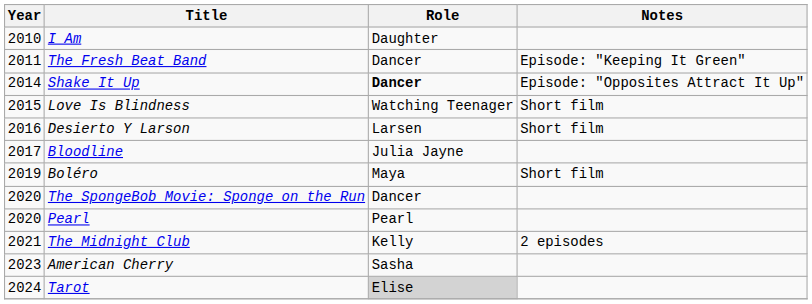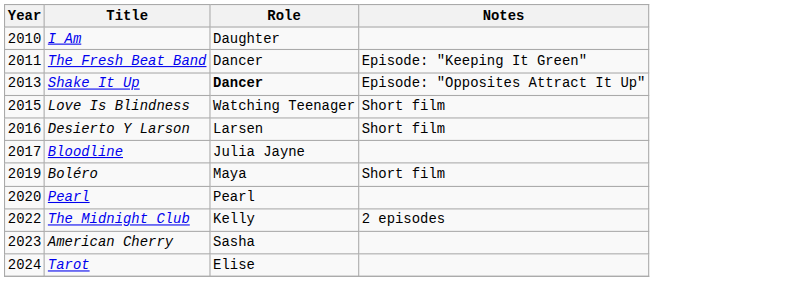 <table class="wikitable sortable">
 <tr>
 <th>Year</th>
 <th>Title</th>
 <th>Role</th>
 <th>Notes</th>
 </tr>
 <tr>
 <td>2010</td>
 <td><em><a href='#'>I Am</a></em></td>
 <td>Daughter</td>
 <td></td>
 </tr>
 <tr>
 <td>2011</td>
 <td><em><a href='#'>The Fresh Beat Band</a></em></td>
 <td>Dancer</td>
 <td>Episode: "Keeping It Green"</td>
 </tr>
 <tr>
-<td>2014</td>
+<td>2013</td>
 <td><em><a href='#'>Shake It Up</a></em></td>
 <td><strong>Dancer</strong></td>
 <td>Episode: "Opposites Attract It Up"</td>
 </tr>
 <tr>
 <td>2015</td>
 <td><em>Love Is Blindness</em></td>
 <td>Watching Teenager</td>
 <td>Short film</td>
 </tr>
 <tr>
 <td>2016</td>
 <td><em>Desierto Y Larson</em></td>
 <td>Larsen</td>
 <td>Short film</td>
 </tr>
 <tr>
 <td>2017</td>
 <td><em><a href='#'>Bloodline</a></em></td>
 <td>Julia Jayne</td>
 <td></td>
 </tr>
 <tr>
 <td>2019</td>
 <td><em>Boléro</em></td>
 <td>Maya</td>
 <td>Short film</td>
 </tr>
 <tr>
 <td>2020</td>
-<td><em><a href='#'>The SpongeBob Movie: Sponge on the Run</a></em></td>
-<td>Dancer</td>
-<td></td>
-</tr>
-<tr>
-<td>2020</td>
 <td><em><a href='#'>Pearl</a></em></td>
 <td>Pearl</td>
 <td></td>
 </tr>
 <tr>
-<td>2021</td>
+<td>2022</td>
 <td><em><a href='#'>The Midnight Club</a></em></td>
 <td>Kelly</td>
 <td>2 episodes</td>
 </tr>
 <tr>
 <td>2023</td>
 <td><em>American Cherry</em></td>
 <td>Sasha</td>
 <td></td>
 </tr>
 <tr>
 <td>2024</td>
 <td><em><a href='#'>Tarot</a></em></td>
-<td style="background: lightgrey;">Elise</td>
+<td>Elise</td>
 <td></td>
 </tr>
 <tr>
 </tr>
 </table>
